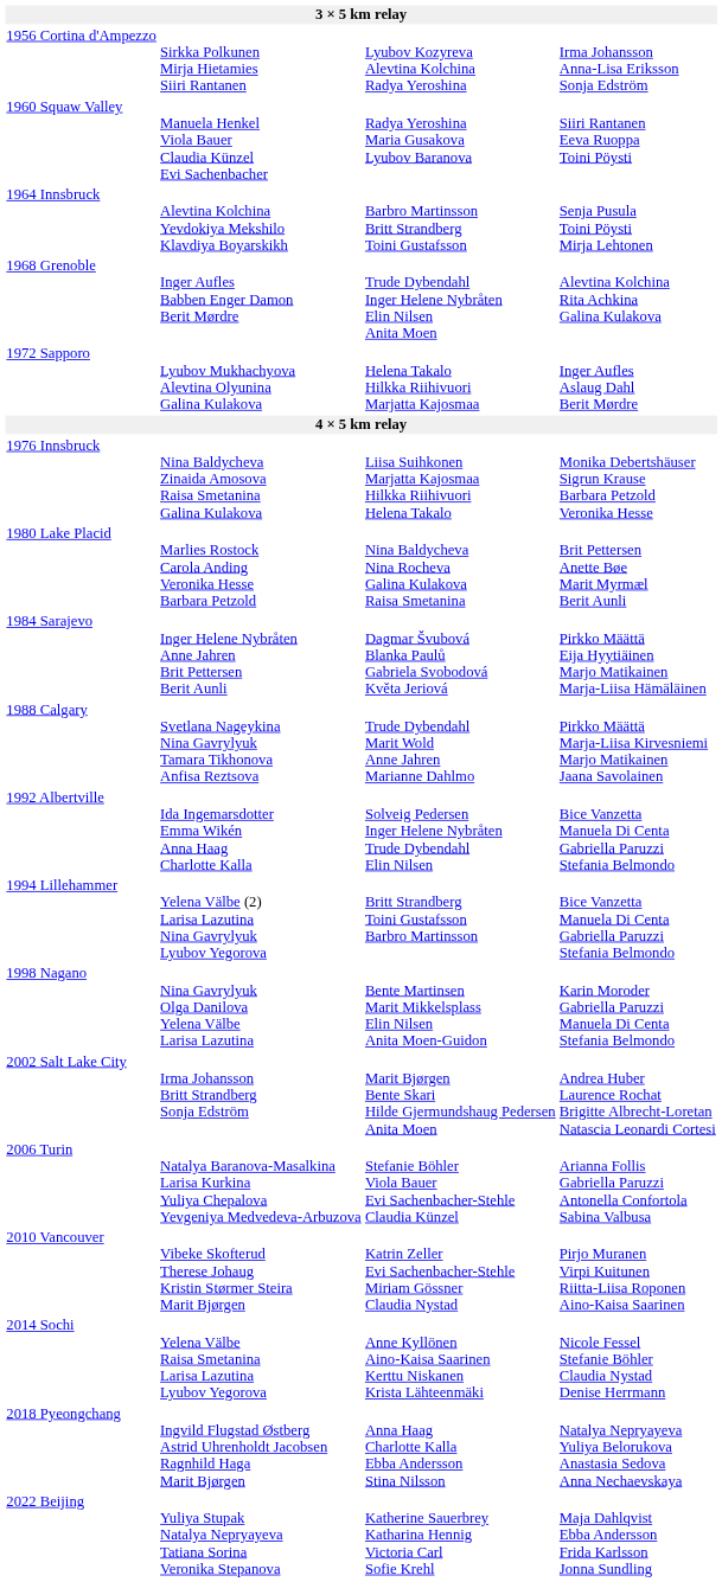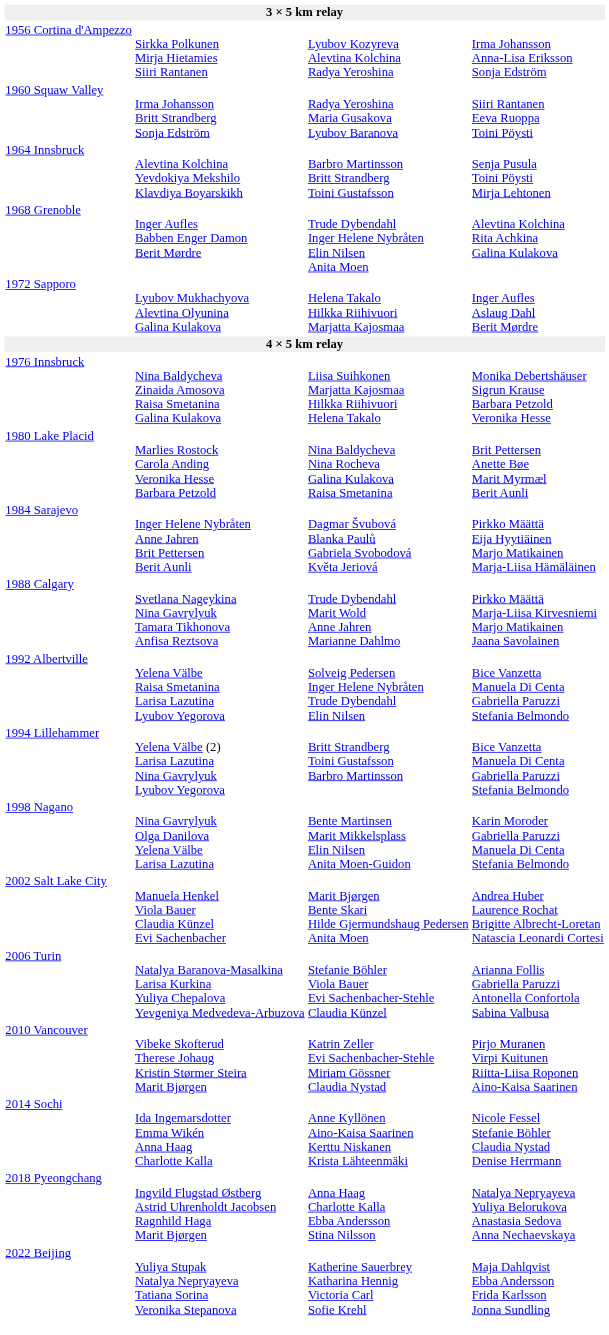 <table>
 <tr>
 <td colspan=4 align=center bgcolor=F0F0F0><strong>3 × 5 km relay</strong></td>
 </tr>
 <tr valign="top">
 <td><a href='#'>1956 Cortina d'Ampezzo</a><br></td>
 <td><br><a href='#'>Sirkka Polkunen</a><br><a href='#'>Mirja Hietamies</a><br><a href='#'>Siiri Rantanen</a></td>
 <td><br><a href='#'>Lyubov Kozyreva</a><br><a href='#'>Alevtina Kolchina</a><br><a href='#'>Radya Yeroshina</a></td>
 <td><br><a href='#'>Irma Johansson</a><br><a href='#'>Anna-Lisa Eriksson</a><br><a href='#'>Sonja Edström</a></td>
 </tr>
 <tr valign="top">
 <td><a href='#'>1960 Squaw Valley</a><br></td>
-<td><br><a href='#'>Manuela Henkel</a><br><a href='#'>Viola Bauer</a><br><a href='#'>Claudia Künzel</a><br><a href='#'>Evi Sachenbacher</a></td>
+<td><br><a href='#'>Irma Johansson</a><br><a href='#'>Britt Strandberg</a><br><a href='#'>Sonja Edström</a></td>
 <td><br><a href='#'>Radya Yeroshina</a><br><a href='#'>Maria Gusakova</a><br><a href='#'>Lyubov Baranova</a></td>
 <td><br><a href='#'>Siiri Rantanen</a><br><a href='#'>Eeva Ruoppa</a><br><a href='#'>Toini Pöysti</a></td>
 </tr>
 <tr valign="top">
 <td><a href='#'>1964 Innsbruck</a><br></td>
 <td><br><a href='#'>Alevtina Kolchina</a><br><a href='#'>Yevdokiya Mekshilo</a><br><a href='#'>Klavdiya Boyarskikh</a></td>
 <td><br><a href='#'>Barbro Martinsson</a><br><a href='#'>Britt Strandberg</a><br><a href='#'>Toini Gustafsson</a></td>
 <td><br><a href='#'>Senja Pusula</a><br><a href='#'>Toini Pöysti</a><br><a href='#'>Mirja Lehtonen</a></td>
 </tr>
 <tr valign="top">
 <td><a href='#'>1968 Grenoble</a><br></td>
 <td><br><a href='#'>Inger Aufles</a><br><a href='#'>Babben Enger Damon</a><br><a href='#'>Berit Mørdre</a></td>
 <td><br><a href='#'>Trude Dybendahl</a><br><a href='#'>Inger Helene Nybråten</a><br><a href='#'>Elin Nilsen</a><br> <a href='#'>Anita Moen</a></td>
 <td><br><a href='#'>Alevtina Kolchina</a><br><a href='#'>Rita Achkina</a><br><a href='#'>Galina Kulakova</a></td>
 </tr>
 <tr valign="top">
 <td><a href='#'>1972 Sapporo</a><br></td>
 <td><br><a href='#'>Lyubov Mukhachyova</a><br><a href='#'>Alevtina Olyunina</a><br><a href='#'>Galina Kulakova</a></td>
 <td><br><a href='#'>Helena Takalo</a><br><a href='#'>Hilkka Riihivuori</a><br><a href='#'>Marjatta Kajosmaa</a></td>
 <td><br><a href='#'>Inger Aufles</a><br><a href='#'>Aslaug Dahl</a><br><a href='#'>Berit Mørdre</a></td>
 </tr>
 <tr>
 <td colspan=4 align=center bgcolor=F0F0F0><strong>4 × 5 km relay</strong></td>
 </tr>
 <tr valign="top">
 <td><a href='#'>1976 Innsbruck</a><br></td>
 <td><br><a href='#'>Nina Baldycheva</a><br><a href='#'>Zinaida Amosova</a><br><a href='#'>Raisa Smetanina</a><br><a href='#'>Galina Kulakova</a></td>
 <td><br><a href='#'>Liisa Suihkonen</a><br><a href='#'>Marjatta Kajosmaa</a><br><a href='#'>Hilkka Riihivuori</a><br><a href='#'>Helena Takalo</a></td>
 <td><br><a href='#'>Monika Debertshäuser</a><br><a href='#'>Sigrun Krause</a><br><a href='#'>Barbara Petzold</a><br><a href='#'>Veronika Hesse</a></td>
 </tr>
 <tr valign="top">
 <td><a href='#'>1980 Lake Placid</a><br></td>
 <td><br><a href='#'>Marlies Rostock</a><br><a href='#'>Carola Anding</a><br><a href='#'>Veronika Hesse</a><br><a href='#'>Barbara Petzold</a></td>
 <td><br><a href='#'>Nina Baldycheva</a><br><a href='#'>Nina Rocheva</a><br><a href='#'>Galina Kulakova</a><br><a href='#'>Raisa Smetanina</a></td>
 <td><br><a href='#'>Brit Pettersen</a><br><a href='#'>Anette Bøe</a><br><a href='#'>Marit Myrmæl</a><br><a href='#'>Berit Aunli</a></td>
 </tr>
 <tr valign="top">
 <td><a href='#'>1984 Sarajevo</a><br></td>
 <td><br><a href='#'>Inger Helene Nybråten</a><br><a href='#'>Anne Jahren</a><br><a href='#'>Brit Pettersen</a><br><a href='#'>Berit Aunli</a></td>
 <td><br><a href='#'>Dagmar Švubová</a><br><a href='#'>Blanka Paulů</a><br><a href='#'>Gabriela Svobodová</a><br><a href='#'>Květa Jeriová</a></td>
 <td><br><a href='#'>Pirkko Määttä</a><br><a href='#'>Eija Hyytiäinen</a><br><a href='#'>Marjo Matikainen</a><br><a href='#'>Marja-Liisa Hämäläinen</a></td>
 </tr>
 <tr valign="top">
 <td><a href='#'>1988 Calgary</a><br></td>
 <td><br><a href='#'>Svetlana Nageykina</a><br><a href='#'>Nina Gavrylyuk</a><br><a href='#'>Tamara Tikhonova</a><br> <a href='#'>Anfisa Reztsova</a></td>
 <td><br><a href='#'>Trude Dybendahl</a><br><a href='#'>Marit Wold</a><br><a href='#'>Anne Jahren</a><br> <a href='#'>Marianne Dahlmo</a></td>
 <td><br><a href='#'>Pirkko Määttä</a><br><a href='#'>Marja-Liisa Kirvesniemi</a><br><a href='#'>Marjo Matikainen</a><br> <a href='#'>Jaana Savolainen</a></td>
 </tr>
 <tr valign="top">
 <td><a href='#'>1992 Albertville</a><br></td>
-<td><br><a href='#'>Ida Ingemarsdotter</a><br><a href='#'>Emma Wikén</a><br><a href='#'>Anna Haag</a><br><a href='#'>Charlotte Kalla</a></td>
+<td><br><a href='#'>Yelena Välbe</a><br><a href='#'>Raisa Smetanina</a> <br><a href='#'>Larisa Lazutina</a><br> <a href='#'>Lyubov Yegorova</a></td>
 <td><br><a href='#'>Solveig Pedersen</a><br><a href='#'>Inger Helene Nybråten</a><br><a href='#'>Trude Dybendahl</a><br><a href='#'>Elin Nilsen</a></td>
 <td><br><a href='#'>Bice Vanzetta</a><br><a href='#'>Manuela Di Centa</a><br><a href='#'>Gabriella Paruzzi</a><br> <a href='#'>Stefania Belmondo</a></td>
 </tr>
 <tr valign="top">
 <td><a href='#'>1994 Lillehammer</a><br></td>
 <td><br><a href='#'>Yelena Välbe</a> (2)<br><a href='#'>Larisa Lazutina</a> <br><a href='#'>Nina Gavrylyuk</a> <br> <a href='#'>Lyubov Yegorova</a></td>
 <td><br><a href='#'>Britt Strandberg</a><br><a href='#'>Toini Gustafsson</a><br><a href='#'>Barbro Martinsson</a></td>
 <td><br><a href='#'>Bice Vanzetta</a><br><a href='#'>Manuela Di Centa</a><br><a href='#'>Gabriella Paruzzi</a><br> <a href='#'>Stefania Belmondo</a></td>
 </tr>
 <tr valign="top">
 <td><a href='#'>1998 Nagano</a><br></td>
 <td><br><a href='#'>Nina Gavrylyuk</a> <br><a href='#'>Olga Danilova</a><br><a href='#'>Yelena Välbe</a> <br><a href='#'>Larisa Lazutina</a></td>
 <td><br><a href='#'>Bente Martinsen</a><br><a href='#'>Marit Mikkelsplass</a><br><a href='#'>Elin Nilsen</a><br><a href='#'>Anita Moen-Guidon</a></td>
 <td><br><a href='#'>Karin Moroder</a><br><a href='#'>Gabriella Paruzzi</a><br><a href='#'>Manuela Di Centa</a><br><a href='#'>Stefania Belmondo</a></td>
 </tr>
 <tr valign="top">
 <td><a href='#'>2002 Salt Lake City</a><br></td>
-<td><br><a href='#'>Irma Johansson</a><br><a href='#'>Britt Strandberg</a><br><a href='#'>Sonja Edström</a></td>
+<td><br><a href='#'>Manuela Henkel</a><br><a href='#'>Viola Bauer</a><br><a href='#'>Claudia Künzel</a><br><a href='#'>Evi Sachenbacher</a></td>
 <td><br><a href='#'>Marit Bjørgen</a><br><a href='#'>Bente Skari</a><br><a href='#'>Hilde Gjermundshaug Pedersen</a><br><a href='#'>Anita Moen</a></td>
 <td><br><a href='#'>Andrea Huber</a><br><a href='#'>Laurence Rochat</a><br><a href='#'>Brigitte Albrecht-Loretan</a><br><a href='#'>Natascia Leonardi Cortesi</a></td>
 </tr>
 <tr valign="top">
 <td><a href='#'>2006 Turin</a><br></td>
 <td><br><a href='#'>Natalya Baranova-Masalkina</a><br><a href='#'>Larisa Kurkina</a><br><a href='#'>Yuliya Chepalova</a><br><a href='#'>Yevgeniya Medvedeva-Arbuzova</a></td>
 <td><br><a href='#'>Stefanie Böhler</a><br><a href='#'>Viola Bauer</a><br><a href='#'>Evi Sachenbacher-Stehle</a><br><a href='#'>Claudia Künzel</a></td>
 <td><br><a href='#'>Arianna Follis</a><br><a href='#'>Gabriella Paruzzi</a><br><a href='#'>Antonella Confortola</a><br><a href='#'>Sabina Valbusa</a></td>
 </tr>
 <tr valign="top">
 <td><a href='#'>2010 Vancouver</a><br></td>
 <td><br><a href='#'>Vibeke Skofterud</a><br><a href='#'>Therese Johaug</a><br><a href='#'>Kristin Størmer Steira</a><br><a href='#'>Marit Bjørgen</a></td>
 <td><br><a href='#'>Katrin Zeller</a><br><a href='#'>Evi Sachenbacher-Stehle</a><br><a href='#'>Miriam Gössner</a><br><a href='#'>Claudia Nystad</a></td>
 <td><br><a href='#'>Pirjo Muranen</a><br><a href='#'>Virpi Kuitunen</a><br><a href='#'>Riitta-Liisa Roponen</a><br><a href='#'>Aino-Kaisa Saarinen</a></td>
 </tr>
 <tr valign="top">
 <td><a href='#'>2014 Sochi</a><br></td>
-<td><br><a href='#'>Yelena Välbe</a><br><a href='#'>Raisa Smetanina</a> <br><a href='#'>Larisa Lazutina</a><br> <a href='#'>Lyubov Yegorova</a></td>
+<td><br><a href='#'>Ida Ingemarsdotter</a><br><a href='#'>Emma Wikén</a><br><a href='#'>Anna Haag</a><br><a href='#'>Charlotte Kalla</a></td>
 <td><br><a href='#'>Anne Kyllönen</a><br><a href='#'>Aino-Kaisa Saarinen</a><br><a href='#'>Kerttu Niskanen</a><br><a href='#'>Krista Lähteenmäki</a></td>
 <td><br><a href='#'>Nicole Fessel</a><br><a href='#'>Stefanie Böhler</a><br><a href='#'>Claudia Nystad</a><br><a href='#'>Denise Herrmann</a></td>
 </tr>
 <tr valign="top">
 <td><a href='#'>2018 Pyeongchang</a><br></td>
 <td><br><a href='#'>Ingvild Flugstad Østberg</a><br><a href='#'>Astrid Uhrenholdt Jacobsen</a><br><a href='#'>Ragnhild Haga</a><br><a href='#'>Marit Bjørgen</a></td>
 <td><br><a href='#'>Anna Haag</a><br><a href='#'>Charlotte Kalla</a><br><a href='#'>Ebba Andersson</a><br><a href='#'>Stina Nilsson</a></td>
 <td><br><a href='#'>Natalya Nepryayeva</a><br><a href='#'>Yuliya Belorukova</a><br><a href='#'>Anastasia Sedova</a><br><a href='#'>Anna Nechaevskaya</a></td>
 </tr>
 <tr valign="top">
 <td><a href='#'>2022 Beijing</a> <br></td>
 <td> <br><a href='#'>Yuliya Stupak</a><br><a href='#'>Natalya Nepryayeva</a><br><a href='#'>Tatiana Sorina</a><br><a href='#'>Veronika Stepanova</a></td>
 <td><br><a href='#'>Katherine Sauerbrey</a><br><a href='#'>Katharina Hennig</a><br><a href='#'>Victoria Carl</a><br><a href='#'>Sofie Krehl</a></td>
 <td><br> <a href='#'>Maja Dahlqvist</a><br><a href='#'>Ebba Andersson</a><br><a href='#'>Frida Karlsson</a><br><a href='#'>Jonna Sundling</a></td>
 </tr>
 </table>
